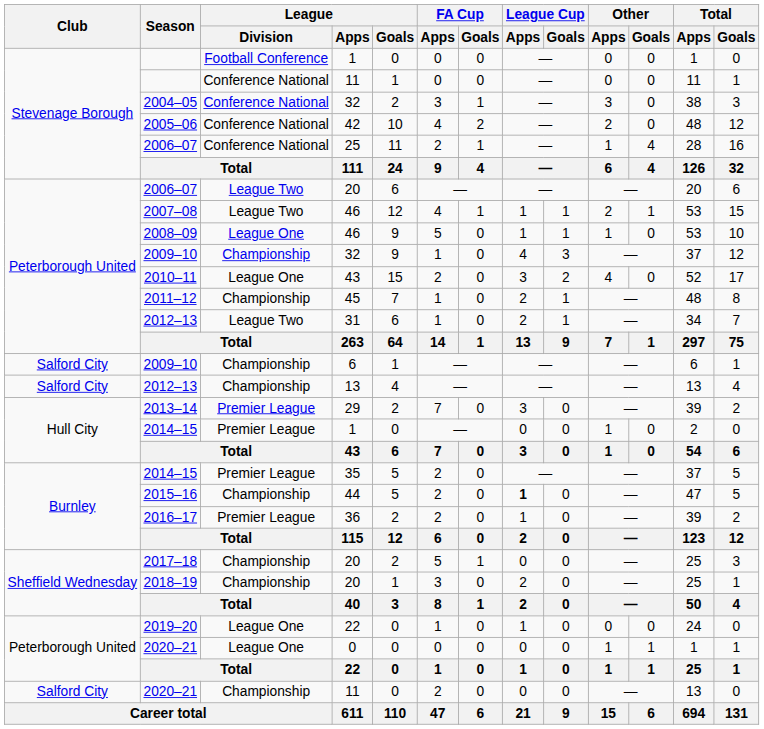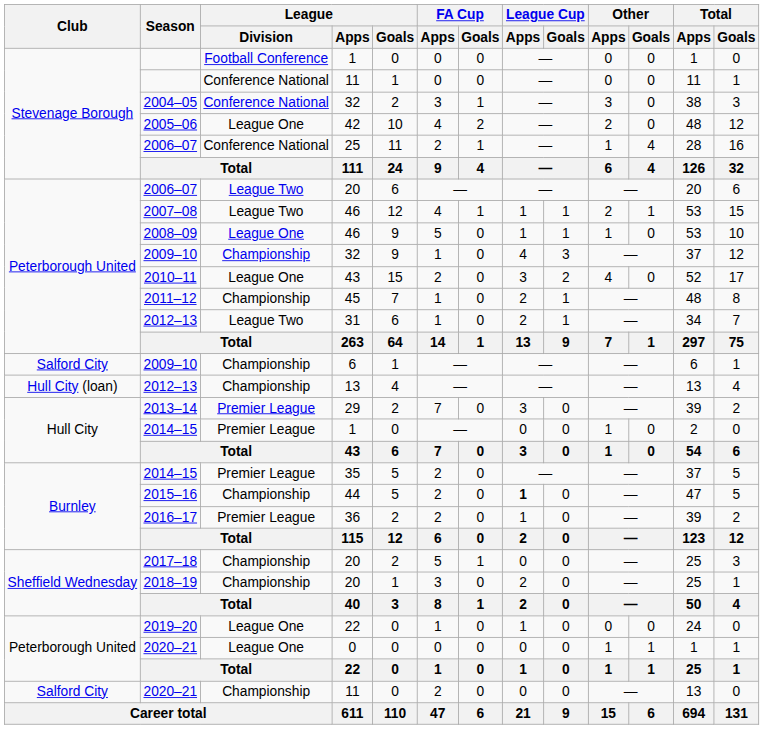 <table class="wikitable" style="text-align: center">
 <tr>
 <th rowspan=2>Club</th>
 <th rowspan=2>Season</th>
 <th colspan=3>League</th>
 <th colspan=2><a href='#'>FA Cup</a></th>
 <th colspan=2><a href='#'>League Cup</a></th>
 <th colspan=2>Other</th>
 <th colspan=2>Total</th>
 </tr>
 <tr>
 <th>Division</th>
 <th>Apps</th>
 <th>Goals</th>
 <th>Apps</th>
 <th>Goals</th>
 <th>Apps</th>
 <th>Goals</th>
 <th>Apps</th>
 <th>Goals</th>
 <th>Apps</th>
 <th>Goals</th>
 </tr>
 <tr>
 <td rowspan=6><a href='#'>Stevenage Borough</a></td>
 <td></td>
 <td><a href='#'>Football Conference</a></td>
 <td>1</td>
 <td>0</td>
 <td>0</td>
 <td>0</td>
 <td colspan=2>—</td>
 <td>0</td>
 <td>0</td>
 <td>1</td>
 <td>0</td>
 </tr>
 <tr>
 <td></td>
 <td>Conference National</td>
 <td>11</td>
 <td>1</td>
 <td>0</td>
 <td>0</td>
 <td colspan=2>—</td>
 <td>0</td>
 <td>0</td>
 <td>11</td>
 <td>1</td>
 </tr>
 <tr>
 <td><a href='#'>2004–05</a></td>
 <td><a href='#'>Conference National</a></td>
 <td>32</td>
 <td>2</td>
 <td>3</td>
 <td>1</td>
 <td colspan=2>—</td>
 <td>3</td>
 <td>0</td>
 <td>38</td>
 <td>3</td>
 </tr>
 <tr>
 <td><a href='#'>2005–06</a></td>
-<td>Conference National</td>
+<td>League One</td>
 <td>42</td>
 <td>10</td>
 <td>4</td>
 <td>2</td>
 <td colspan=2>—</td>
 <td>2</td>
 <td>0</td>
 <td>48</td>
 <td>12</td>
 </tr>
 <tr>
 <td><a href='#'>2006–07</a></td>
 <td>Conference National</td>
 <td>25</td>
 <td>11</td>
 <td>2</td>
 <td>1</td>
 <td colspan=2>—</td>
 <td>1</td>
 <td>4</td>
 <td>28</td>
 <td>16</td>
 </tr>
 <tr>
 <th colspan=2>Total</th>
 <th>111</th>
 <th>24</th>
 <th>9</th>
 <th>4</th>
 <th colspan=2>—</th>
 <th>6</th>
 <th>4</th>
 <th>126</th>
 <th>32</th>
 </tr>
 <tr>
 <td rowspan=8><a href='#'>Peterborough United</a></td>
 <td><a href='#'>2006–07</a></td>
 <td><a href='#'>League Two</a></td>
 <td>20</td>
 <td>6</td>
 <td colspan=2>—</td>
 <td colspan=2>—</td>
 <td colspan=2>—</td>
 <td>20</td>
 <td>6</td>
 </tr>
 <tr>
 <td><a href='#'>2007–08</a></td>
 <td>League Two</td>
 <td>46</td>
 <td>12</td>
 <td>4</td>
 <td>1</td>
 <td>1</td>
 <td>1</td>
 <td>2</td>
 <td>1</td>
 <td>53</td>
 <td>15</td>
 </tr>
 <tr>
 <td><a href='#'>2008–09</a></td>
 <td><a href='#'>League One</a></td>
 <td>46</td>
 <td>9</td>
 <td>5</td>
 <td>0</td>
 <td>1</td>
 <td>1</td>
 <td>1</td>
 <td>0</td>
 <td>53</td>
 <td>10</td>
 </tr>
 <tr>
 <td><a href='#'>2009–10</a></td>
 <td><a href='#'>Championship</a></td>
 <td>32</td>
 <td>9</td>
 <td>1</td>
 <td>0</td>
 <td>4</td>
 <td>3</td>
 <td colspan=2>—</td>
 <td>37</td>
 <td>12</td>
 </tr>
 <tr>
 <td><a href='#'>2010–11</a></td>
 <td>League One</td>
 <td>43</td>
 <td>15</td>
 <td>2</td>
 <td>0</td>
 <td>3</td>
 <td>2</td>
 <td>4</td>
 <td>0</td>
 <td>52</td>
 <td>17</td>
 </tr>
 <tr>
 <td><a href='#'>2011–12</a></td>
 <td>Championship</td>
 <td>45</td>
 <td>7</td>
 <td>1</td>
 <td>0</td>
 <td>2</td>
 <td>1</td>
 <td colspan=2>—</td>
 <td>48</td>
 <td>8</td>
 </tr>
 <tr>
 <td><a href='#'>2012–13</a></td>
 <td>League Two</td>
 <td>31</td>
 <td>6</td>
 <td>1</td>
 <td>0</td>
 <td>2</td>
 <td>1</td>
 <td colspan=2>—</td>
 <td>34</td>
 <td>7</td>
 </tr>
 <tr>
 <th colspan=2>Total</th>
 <th>263</th>
 <th>64</th>
 <th>14</th>
 <th>1</th>
 <th>13</th>
 <th>9</th>
 <th>7</th>
 <th>1</th>
 <th>297</th>
 <th>75</th>
 </tr>
 <tr>
 <td><a href='#'>Salford City</a></td>
 <td><a href='#'>2009–10</a></td>
 <td>Championship</td>
 <td>6</td>
 <td>1</td>
 <td colspan=2>—</td>
 <td colspan=2>—</td>
 <td colspan=2>—</td>
 <td>6</td>
 <td>1</td>
 </tr>
 <tr>
-<td><a href='#'>Salford City</a></td>
+<td><a href='#'>Hull City</a> (loan)</td>
 <td><a href='#'>2012–13</a></td>
 <td>Championship</td>
 <td>13</td>
 <td>4</td>
 <td colspan=2>—</td>
 <td colspan=2>—</td>
 <td colspan=2>—</td>
 <td>13</td>
 <td>4</td>
 </tr>
 <tr>
 <td rowspan=3>Hull City</td>
 <td><a href='#'>2013–14</a></td>
 <td><a href='#'>Premier League</a></td>
 <td>29</td>
 <td>2</td>
 <td>7</td>
 <td>0</td>
 <td>3</td>
 <td>0</td>
 <td colspan=2>—</td>
 <td>39</td>
 <td>2</td>
 </tr>
 <tr>
 <td><a href='#'>2014–15</a></td>
 <td>Premier League</td>
 <td>1</td>
 <td>0</td>
 <td colspan=2>—</td>
 <td>0</td>
 <td>0</td>
 <td>1</td>
 <td>0</td>
 <td>2</td>
 <td>0</td>
 </tr>
 <tr>
 <th colspan=2>Total</th>
 <th>43</th>
 <th>6</th>
 <th>7</th>
 <th>0</th>
 <th>3</th>
 <th>0</th>
 <th>1</th>
 <th>0</th>
 <th>54</th>
 <th>6</th>
 </tr>
 <tr>
 <td rowspan=4><a href='#'>Burnley</a></td>
 <td><a href='#'>2014–15</a></td>
 <td>Premier League</td>
 <td>35</td>
 <td>5</td>
 <td>2</td>
 <td>0</td>
 <td colspan=2>—</td>
 <td colspan=2>—</td>
 <td>37</td>
 <td>5</td>
 </tr>
 <tr>
 <td><a href='#'>2015–16</a></td>
 <td>Championship</td>
 <td>44</td>
 <td>5</td>
 <td>2</td>
 <td>0</td>
 <td><strong>1</strong></td>
 <td>0</td>
 <td colspan=2>—</td>
 <td>47</td>
 <td>5</td>
 </tr>
 <tr>
 <td><a href='#'>2016–17</a></td>
 <td>Premier League</td>
 <td>36</td>
 <td>2</td>
 <td>2</td>
 <td>0</td>
 <td>1</td>
 <td>0</td>
 <td colspan=2>—</td>
 <td>39</td>
 <td>2</td>
 </tr>
 <tr>
 <th colspan=2>Total</th>
 <th>115</th>
 <th>12</th>
 <th>6</th>
 <th>0</th>
 <th>2</th>
 <th>0</th>
 <th colspan=2>—</th>
 <th>123</th>
 <th>12</th>
 </tr>
 <tr>
 <td rowspan=3><a href='#'>Sheffield Wednesday</a></td>
 <td><a href='#'>2017–18</a></td>
 <td>Championship</td>
 <td>20</td>
 <td>2</td>
 <td>5</td>
 <td>1</td>
 <td>0</td>
 <td>0</td>
 <td colspan=2>—</td>
 <td>25</td>
 <td>3</td>
 </tr>
 <tr>
 <td><a href='#'>2018–19</a></td>
 <td>Championship</td>
 <td>20</td>
 <td>1</td>
 <td>3</td>
 <td>0</td>
 <td>2</td>
 <td>0</td>
 <td colspan=2>—</td>
 <td>25</td>
 <td>1</td>
 </tr>
 <tr>
 <th colspan=2>Total</th>
 <th>40</th>
 <th>3</th>
 <th>8</th>
 <th>1</th>
 <th>2</th>
 <th>0</th>
 <th colspan=2>—</th>
 <th>50</th>
 <th>4</th>
 </tr>
 <tr>
 <td rowspan=3>Peterborough United</td>
 <td><a href='#'>2019–20</a></td>
 <td>League One</td>
 <td>22</td>
 <td>0</td>
 <td>1</td>
 <td>0</td>
 <td>1</td>
 <td>0</td>
 <td>0</td>
 <td>0</td>
 <td>24</td>
 <td>0</td>
 </tr>
 <tr>
 <td><a href='#'>2020–21</a></td>
 <td>League One</td>
 <td>0</td>
 <td>0</td>
 <td>0</td>
 <td>0</td>
 <td>0</td>
 <td>0</td>
 <td>1</td>
 <td>1</td>
 <td>1</td>
 <td>1</td>
 </tr>
 <tr>
 <th colspan=2>Total</th>
 <th>22</th>
 <th>0</th>
 <th>1</th>
 <th>0</th>
 <th>1</th>
 <th>0</th>
 <th>1</th>
 <th>1</th>
 <th>25</th>
 <th>1</th>
 </tr>
 <tr>
 <td><a href='#'>Salford City</a></td>
 <td><a href='#'>2020–21</a></td>
 <td>Championship</td>
 <td>11</td>
 <td>0</td>
 <td>2</td>
 <td>0</td>
 <td>0</td>
 <td>0</td>
 <td colspan=2>—</td>
 <td>13</td>
 <td>0</td>
 </tr>
 <tr>
 <th colspan=3>Career total</th>
 <th>611</th>
 <th>110</th>
 <th>47</th>
 <th>6</th>
 <th>21</th>
 <th>9</th>
 <th>15</th>
 <th>6</th>
 <th>694</th>
 <th>131</th>
 </tr>
 </table>
